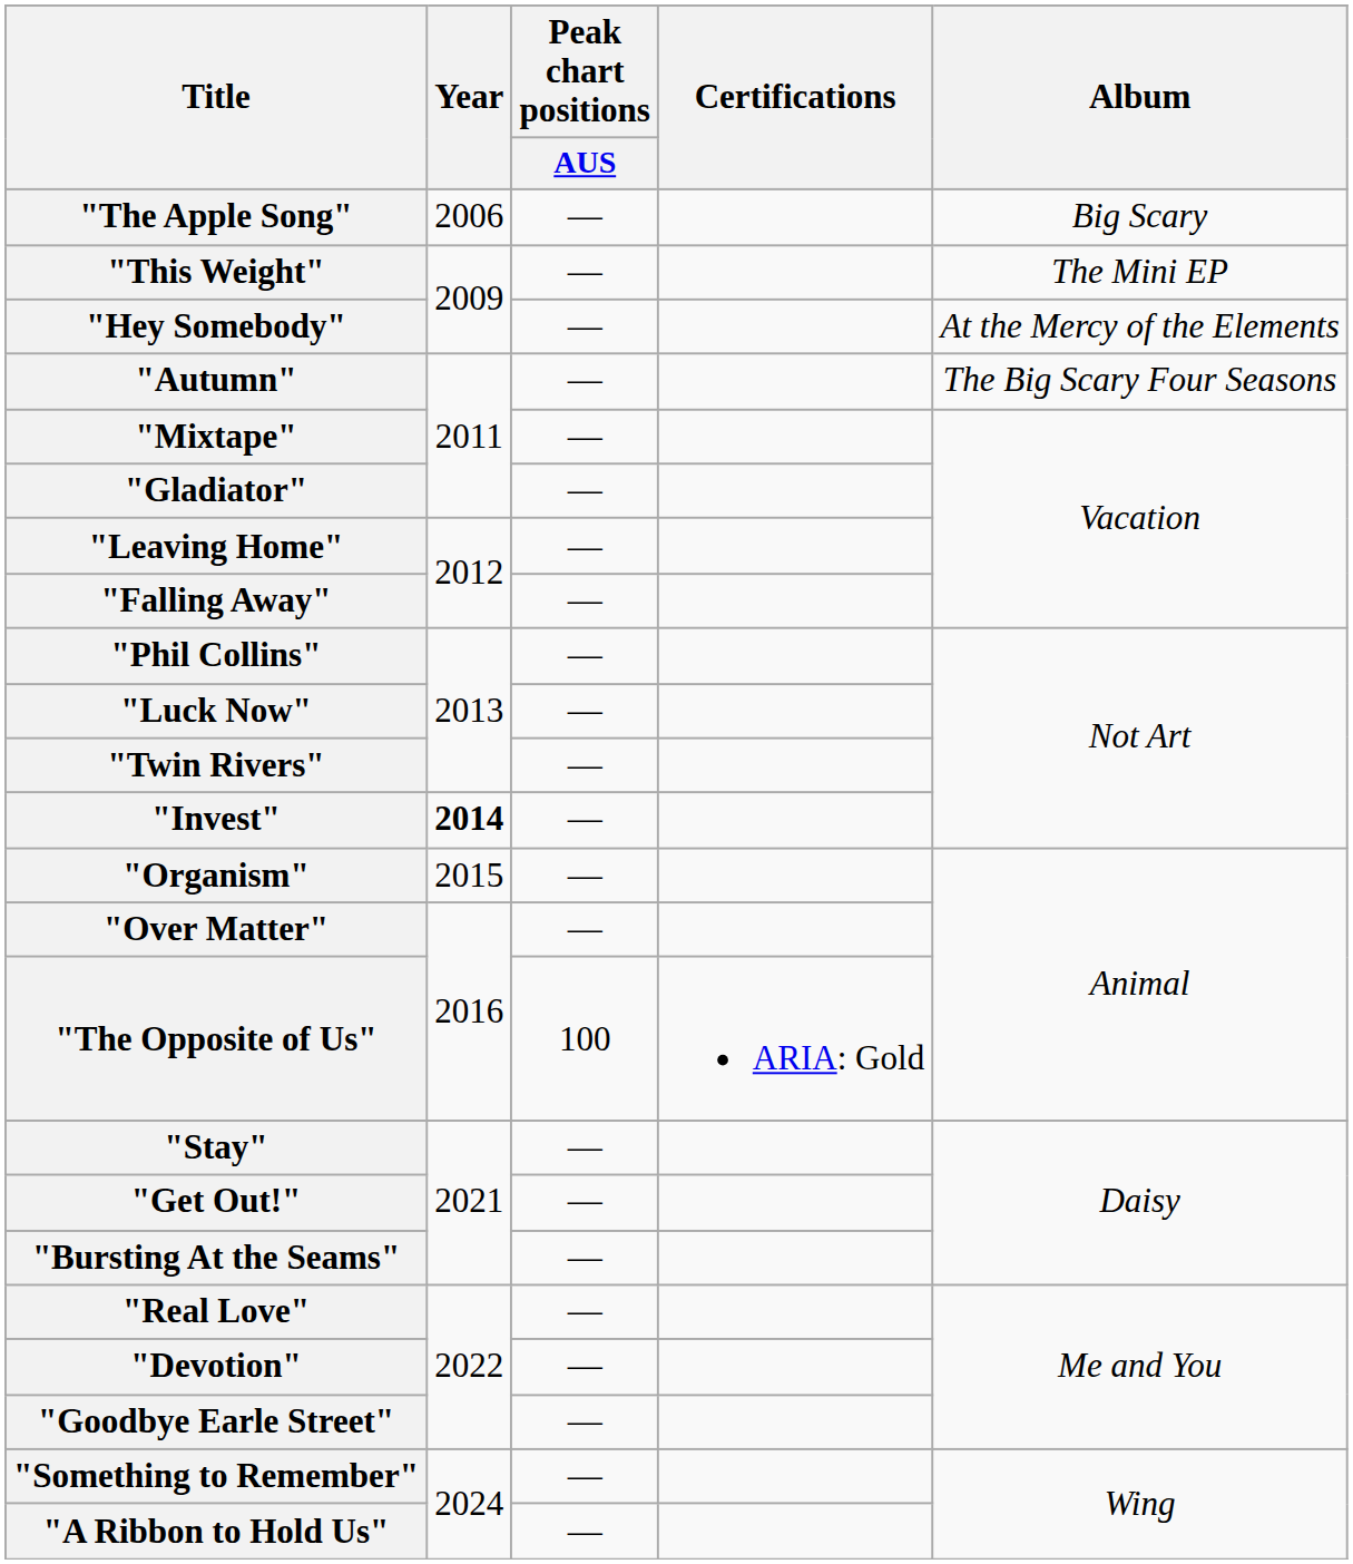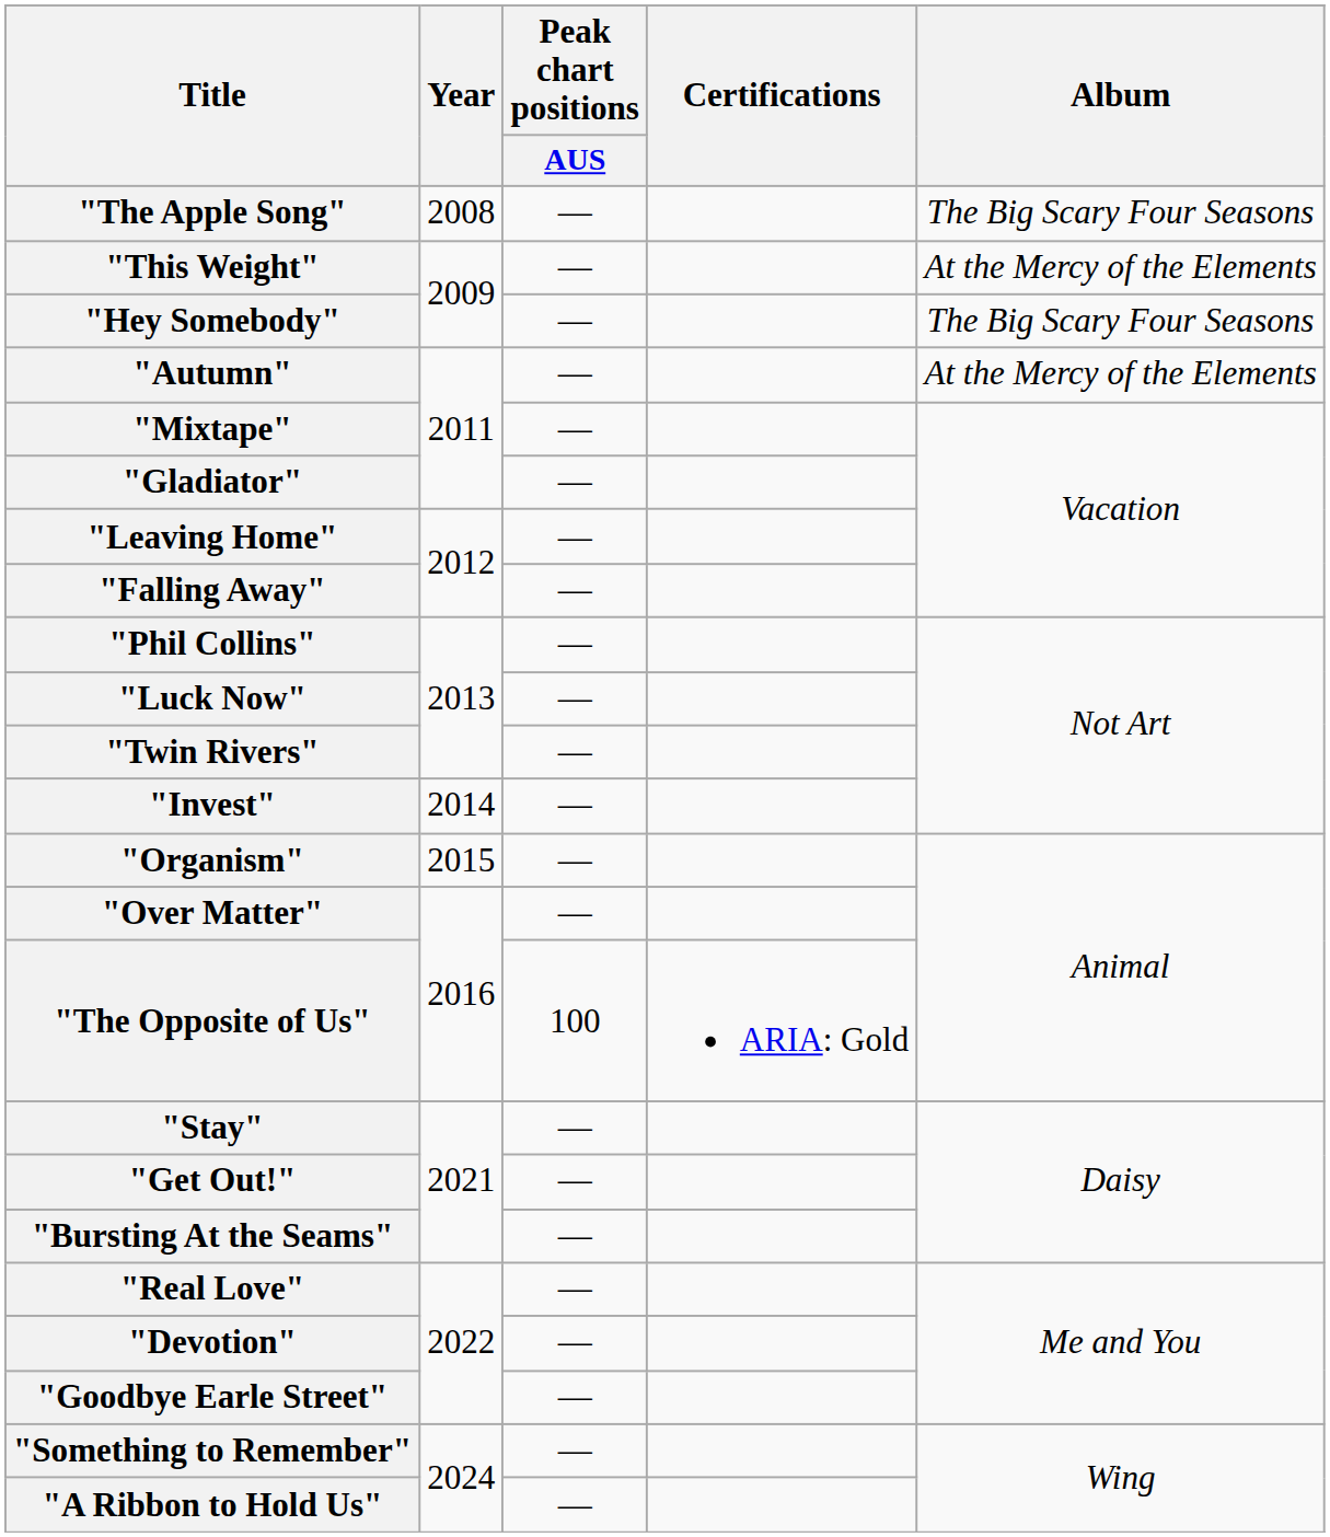 <table class="wikitable plainrowheaders" style="text-align:center;">
 <tr>
 <th scope="col" rowspan="2">Title</th>
 <th scope="col" rowspan="2">Year</th>
 <th scope="col" colspan="1">Peak chart positions</th>
 <th scope="col" rowspan="2">Certifications</th>
 <th scope="col" rowspan="2">Album</th>
 </tr>
 <tr>
 <th scope="col" style="width:3em;font-size:90%;"><a href='#'>AUS</a><br></th>
 </tr>
 <tr>
 <th scope="row">"The Apple Song"</th>
-<td>2006</td>
+<td>2008</td>
 <td>—</td>
 <td></td>
-<td><em>Big Scary</em></td>
+<td><em>The Big Scary Four Seasons</em></td>
 </tr>
 <tr>
 <th scope="row">"This Weight"</th>
 <td rowspan="2">2009</td>
 <td>—</td>
 <td></td>
-<td><em>The Mini EP</em></td>
+<td><em>At the Mercy of the Elements</em></td>
 </tr>
 <tr>
 <th scope="row">"Hey Somebody"</th>
 <td>—</td>
 <td></td>
-<td><em>At the Mercy of the Elements</em></td>
+<td><em>The Big Scary Four Seasons</em></td>
 </tr>
 <tr>
 <th scope="row">"Autumn"</th>
 <td rowspan="3">2011</td>
 <td>—</td>
 <td></td>
-<td><em>The Big Scary Four Seasons</em></td>
+<td><em>At the Mercy of the Elements</em></td>
 </tr>
 <tr>
 <th scope="row">"Mixtape"</th>
 <td>—</td>
 <td></td>
 <td rowspan="4"><em>Vacation</em></td>
 </tr>
 <tr>
 <th scope="row">"Gladiator"</th>
 <td>—</td>
 <td></td>
 </tr>
 <tr>
 <th scope="row">"Leaving Home"</th>
 <td rowspan="2">2012</td>
 <td>—</td>
 <td></td>
 </tr>
 <tr>
 <th scope="row">"Falling Away"</th>
 <td>—</td>
 <td></td>
 </tr>
 <tr>
 <th scope="row">"Phil Collins"</th>
 <td rowspan="3">2013</td>
 <td>—</td>
 <td></td>
 <td rowspan="4"><em>Not Art</em></td>
 </tr>
 <tr>
 <th scope="row">"Luck Now"</th>
 <td>—</td>
 <td></td>
 </tr>
 <tr>
 <th scope="row">"Twin Rivers"</th>
 <td>—</td>
 <td></td>
 </tr>
 <tr>
 <th scope="row">"Invest"</th>
-<td><strong>2014</strong></td>
+<td>2014</td>
 <td>—</td>
 <td></td>
 </tr>
 <tr>
 <th scope="row">"Organism"</th>
 <td>2015</td>
 <td>—</td>
 <td></td>
 <td rowspan="3"><em>Animal</em></td>
 </tr>
 <tr>
 <th scope="row">"Over Matter"</th>
 <td rowspan="2">2016</td>
 <td>—</td>
 <td></td>
 </tr>
 <tr>
 <th scope="row">"The Opposite of Us"</th>
 <td>100</td>
 <td><br><ul><li><a href='#'>ARIA</a>: Gold</li></ul></td>
 </tr>
 <tr>
 <th scope="row">"Stay"</th>
 <td rowspan="3">2021</td>
 <td>—</td>
 <td></td>
 <td rowspan="3"><em>Daisy</em></td>
 </tr>
 <tr>
 <th scope="row">"Get Out!"</th>
 <td>—</td>
 <td></td>
 </tr>
 <tr>
 <th scope="row">"Bursting At the Seams"</th>
 <td>—</td>
 <td></td>
 </tr>
 <tr>
 <th scope="row">"Real Love"</th>
 <td rowspan="3">2022</td>
 <td>—</td>
 <td></td>
 <td rowspan="3"><em>Me and You</em></td>
 </tr>
 <tr>
 <th scope="row">"Devotion"</th>
 <td>—</td>
 <td></td>
 </tr>
 <tr>
 <th scope="row">"Goodbye Earle Street"</th>
 <td>—</td>
 <td></td>
 </tr>
 <tr>
 <th scope="row">"Something to Remember"</th>
 <td rowspan="2">2024</td>
 <td>—</td>
 <td></td>
 <td rowspan="2"><em>Wing</em></td>
 </tr>
 <tr>
 <th scope="row">"A Ribbon to Hold Us"</th>
 <td>—</td>
 <td></td>
 </tr>
 <tr>
 </tr>
 </table>
